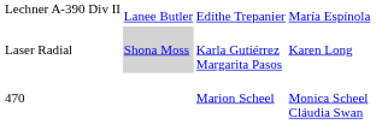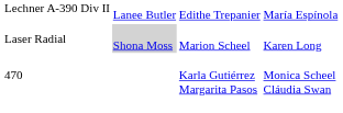 <table>
 <tr>
 <td>Lechner A-390 Div II<br></td>
 <td valign=top><br><a href='#'>Lanee Butler</a></td>
 <td valign=top><br><a href='#'>Edithe Trepanier</a></td>
 <td valign=top><br><a href='#'>María Espínola</a></td>
 </tr>
 <tr>
 <td>Laser Radial<br></td>
 <td valign=top style="background: lightgrey;"><br><a href='#'>Shona Moss</a></td>
-<td valign=top><br><a href='#'>Karla Gutiérrez</a><br><a href='#'>Margarita Pasos</a></td>
+<td valign=top><br><a href='#'>Marion Scheel</a></td>
 <td valign=top><br><a href='#'>Karen Long</a></td>
 </tr>
 <tr>
 <td>470<br></td>
 <td valign=top></td>
-<td valign=top><br><a href='#'>Marion Scheel</a></td>
+<td valign=top><br><a href='#'>Karla Gutiérrez</a><br><a href='#'>Margarita Pasos</a></td>
 <td valign=top><br><a href='#'>Monica Scheel</a><br><a href='#'>Cláudia Swan</a></td>
 </tr>
 </table>
